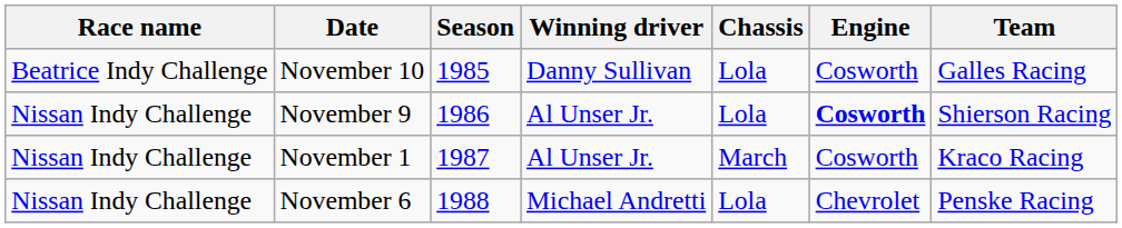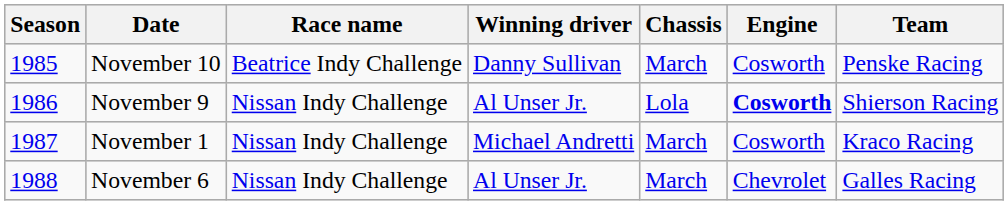 <table class="wikitable" style="font-size: 95%;">
 <tr>
+<th>Season</th>
+<th>Date</th>
 <th>Race name</th>
-<th>Date</th>
-<th>Season</th>
 <th>Winning driver</th>
 <th>Chassis</th>
 <th>Engine</th>
 <th>Team</th>
 </tr>
 <tr>
+<td><a href='#'>1985</a></td>
+<td>November 10</td>
 <td><a href='#'>Beatrice</a> Indy Challenge</td>
-<td>November 10</td>
-<td><a href='#'>1985</a></td>
 <td> <a href='#'>Danny Sullivan</a></td>
-<td><a href='#'>Lola</a></td>
+<td><a href='#'>March</a></td>
 <td><a href='#'>Cosworth</a></td>
-<td><a href='#'>Galles Racing</a></td>
+<td><a href='#'>Penske Racing</a></td>
 </tr>
 <tr>
+<td><a href='#'>1986</a></td>
+<td>November 9</td>
 <td><a href='#'>Nissan</a> Indy Challenge</td>
-<td>November 9</td>
-<td><a href='#'>1986</a></td>
 <td> <a href='#'>Al Unser Jr.</a></td>
 <td><a href='#'>Lola</a></td>
 <td><strong><a href='#'>Cosworth</a></strong></td>
 <td><a href='#'>Shierson Racing</a></td>
 </tr>
 <tr>
+<td><a href='#'>1987</a></td>
+<td>November 1</td>
 <td><a href='#'>Nissan</a> Indy Challenge</td>
-<td>November 1</td>
-<td><a href='#'>1987</a></td>
-<td> <a href='#'>Al Unser Jr.</a></td>
+<td> <a href='#'>Michael Andretti</a></td>
 <td><a href='#'>March</a></td>
 <td><a href='#'>Cosworth</a></td>
 <td><a href='#'>Kraco Racing</a></td>
 </tr>
 <tr>
+<td><a href='#'>1988</a></td>
+<td>November 6</td>
 <td><a href='#'>Nissan</a> Indy Challenge</td>
-<td>November 6</td>
-<td><a href='#'>1988</a></td>
-<td> <a href='#'>Michael Andretti</a></td>
-<td><a href='#'>Lola</a></td>
+<td> <a href='#'>Al Unser Jr.</a></td>
+<td><a href='#'>March</a></td>
 <td><a href='#'>Chevrolet</a></td>
-<td><a href='#'>Penske Racing</a></td>
+<td><a href='#'>Galles Racing</a></td>
 </tr>
 </table>
